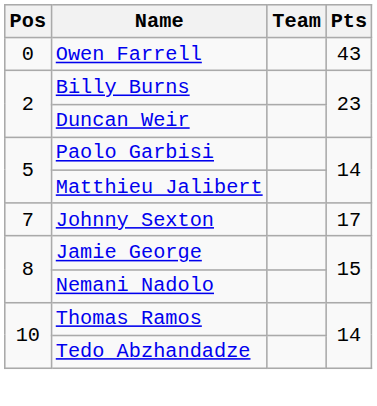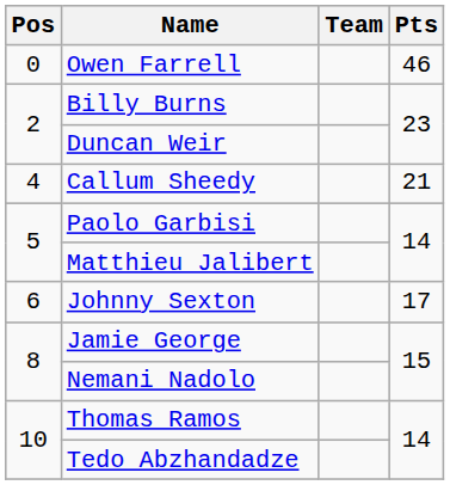 <table class="wikitable" style="text-align:center">
 <tr>
 <th>Pos</th>
 <th>Name</th>
 <th>Team</th>
 <th>Pts</th>
 </tr>
 <tr>
 <td>0</td>
 <td align="left"><a href='#'>Owen Farrell</a></td>
 <td align="left"></td>
-<td>43</td>
+<td>46</td>
 </tr>
 <tr>
 <td rowspan=2>2</td>
 <td align="left"><a href='#'>Billy Burns</a></td>
 <td align="left"></td>
 <td rowspan=2>23</td>
 </tr>
 <tr>
 <td align="left"><a href='#'>Duncan Weir</a></td>
 <td align="left"></td>
 </tr>
 <tr>
+<td>4</td>
+<td align="left"><a href='#'>Callum Sheedy</a></td>
+<td align="left"></td>
+<td>21</td>
+</tr>
+<tr>
 <td rowspan=2>5</td>
 <td align="left"><a href='#'>Paolo Garbisi</a></td>
 <td align="left"></td>
 <td rowspan=2>14</td>
 </tr>
 <tr>
 <td align="left"><a href='#'>Matthieu Jalibert</a></td>
 <td align="left"></td>
 </tr>
 <tr>
-<td>7</td>
+<td>6</td>
 <td align="left"><a href='#'>Johnny Sexton</a></td>
 <td align="left"></td>
 <td>17</td>
 </tr>
 <tr>
 <td rowspan=2>8</td>
 <td align="left"><a href='#'>Jamie George</a></td>
 <td align="left"></td>
 <td rowspan=2>15</td>
 </tr>
 <tr>
 <td align="left"><a href='#'>Nemani Nadolo</a></td>
 <td align="left"></td>
 </tr>
 <tr>
 <td rowspan=2>10</td>
 <td align="left"><a href='#'>Thomas Ramos</a></td>
 <td align="left"></td>
 <td rowspan=2>14</td>
 </tr>
 <tr>
 <td align="left"><a href='#'>Tedo Abzhandadze</a></td>
 <td align="left"></td>
 </tr>
 </table>
